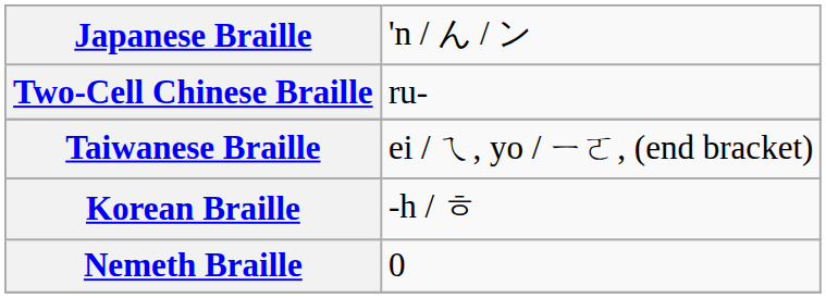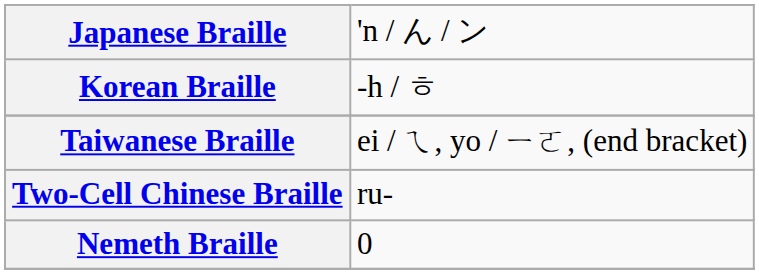 <table class="wikitable">
 <tr>
 <th align=left><a href='#'>Japanese Braille</a></th>
 <td>'n / ん / ン </td>
 </tr>
 <tr>
-<th align=left><a href='#'>Two-Cell Chinese Braille</a></th>
-<td>ru-</td>
+<th align=left><a href='#'>Korean Braille</a></th>
+<td>-h / ㅎ </td>
 </tr>
 <tr>
 </tr>
 <tr>
 <th align=left><a href='#'>Taiwanese Braille</a></th>
 <td>ei / ㄟ, yo / ㄧㄛ,  (end bracket)</td>
 </tr>
 <tr>
-<th align=left><a href='#'>Korean Braille</a></th>
-<td>-h / ㅎ </td>
+<th align=left><a href='#'>Two-Cell Chinese Braille</a></th>
+<td>ru-</td>
 </tr>
 <tr>
 <th align=left><a href='#'>Nemeth Braille</a></th>
 <td>0 </td>
 </tr>
 <tr>
 </tr>
 <tr>
 </tr>
 <tr>
 </tr>
 </table>
